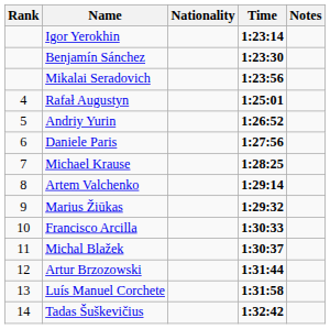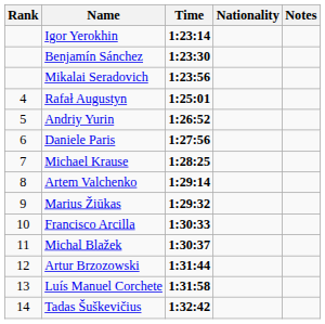 <table class="wikitable sortable" style="text-align:center">
 <tr>
 <th>Rank</th>
 <th>Name</th>
+<th>Time</th>
 <th>Nationality</th>
-<th>Time</th>
 <th>Notes</th>
 </tr>
 <tr>
 <td></td>
 <td align=left><a href='#'>Igor Yerokhin</a></td>
+<td><strong>1:23:14</strong></td>
 <td align=left></td>
-<td><strong>1:23:14</strong></td>
 <td></td>
 </tr>
 <tr>
 <td></td>
 <td align=left><a href='#'>Benjamín Sánchez</a></td>
+<td><strong>1:23:30</strong></td>
 <td align=left></td>
-<td><strong>1:23:30</strong></td>
 <td></td>
 </tr>
 <tr>
 <td></td>
 <td align=left><a href='#'>Mikalai Seradovich</a></td>
+<td><strong>1:23:56</strong></td>
 <td align=left></td>
-<td><strong>1:23:56</strong></td>
 <td></td>
 </tr>
 <tr>
 <td>4</td>
 <td align=left><a href='#'>Rafał Augustyn</a></td>
+<td><strong>1:25:01</strong></td>
 <td align=left></td>
-<td><strong>1:25:01</strong></td>
 <td></td>
 </tr>
 <tr>
 <td>5</td>
 <td align=left><a href='#'>Andriy Yurin</a></td>
+<td><strong>1:26:52</strong></td>
 <td align=left></td>
-<td><strong>1:26:52</strong></td>
 <td></td>
 </tr>
 <tr>
 <td>6</td>
 <td align=left><a href='#'>Daniele Paris</a></td>
+<td><strong>1:27:56</strong></td>
 <td align=left></td>
-<td><strong>1:27:56</strong></td>
 <td></td>
 </tr>
 <tr>
 <td>7</td>
 <td align=left><a href='#'>Michael Krause</a></td>
+<td><strong>1:28:25</strong></td>
 <td align=left></td>
-<td><strong>1:28:25</strong></td>
 <td></td>
 </tr>
 <tr>
 <td>8</td>
 <td align=left><a href='#'>Artem Valchenko</a></td>
+<td><strong>1:29:14</strong></td>
 <td align=left></td>
-<td><strong>1:29:14</strong></td>
 <td></td>
 </tr>
 <tr>
 <td>9</td>
 <td align=left><a href='#'>Marius Žiūkas</a></td>
+<td><strong>1:29:32</strong></td>
 <td align=left></td>
-<td><strong>1:29:32</strong></td>
 <td></td>
 </tr>
 <tr>
 <td>10</td>
 <td align=left><a href='#'>Francisco Arcilla</a></td>
+<td><strong>1:30:33</strong></td>
 <td align=left></td>
-<td><strong>1:30:33</strong></td>
 <td></td>
 </tr>
 <tr>
 <td>11</td>
 <td align=left><a href='#'>Michal Blažek</a></td>
+<td><strong>1:30:37</strong></td>
 <td align=left></td>
-<td><strong>1:30:37</strong></td>
 <td></td>
 </tr>
 <tr>
 <td>12</td>
 <td align=left><a href='#'>Artur Brzozowski</a></td>
+<td><strong>1:31:44</strong></td>
 <td align=left></td>
-<td><strong>1:31:44</strong></td>
 <td></td>
 </tr>
 <tr>
 <td>13</td>
 <td align=left><a href='#'>Luís Manuel Corchete</a></td>
+<td><strong>1:31:58</strong></td>
 <td align=left></td>
-<td><strong>1:31:58</strong></td>
 <td></td>
 </tr>
 <tr>
 <td>14</td>
 <td align=left><a href='#'>Tadas Šuškevičius</a></td>
+<td><strong>1:32:42</strong></td>
 <td align=left></td>
-<td><strong>1:32:42</strong></td>
 <td></td>
 </tr>
 </table>
